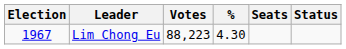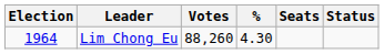 <table class=wikitable style=text-align:center>
 <tr>
 <th>Election</th>
 <th>Leader</th>
 <th>Votes</th>
 <th>%</th>
 <th>Seats</th>
 <th>Status</th>
 </tr>
 <tr>
-<td><a href='#'>1967</a></td>
+<td><a href='#'>1964</a></td>
 <td><a href='#'>Lim Chong Eu</a></td>
-<td>88,223</td>
+<td>88,260</td>
 <td>4.30</td>
 <td></td>
 <td></td>
 </tr>
 </table>
